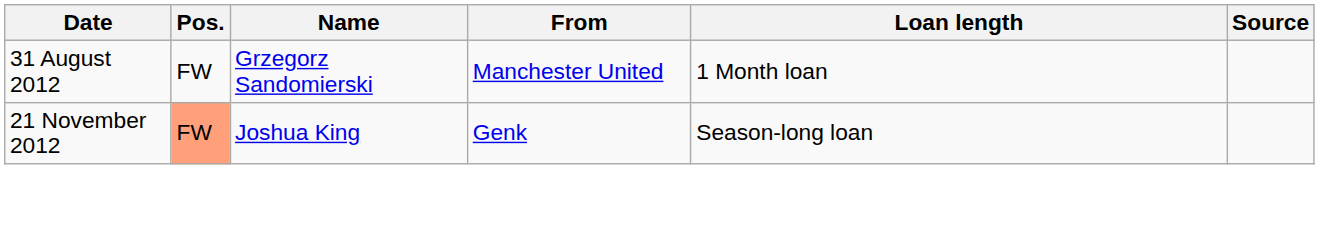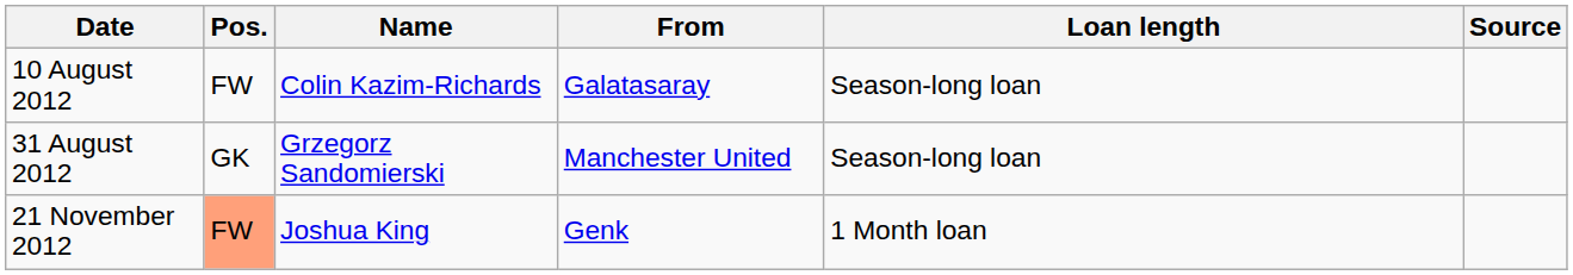 <table class="wikitable">
 <tr>
 <th width= 110>Date</th>
 <th width= 25>Pos.</th>
 <th width= 160>Name</th>
 <th width= 150>From</th>
 <th width= 370>Loan length</th>
 <th width= 30>Source</th>
 </tr>
 <tr>
+<td>10 August 2012</td>
+<td>FW</td>
+<td> <a href='#'>Colin Kazim-Richards</a></td>
+<td> <a href='#'>Galatasaray</a></td>
+<td>Season-long loan</td>
+<td></td>
+</tr>
+<tr>
 <td>31 August 2012</td>
-<td>FW</td>
+<td>GK</td>
 <td> <a href='#'>Grzegorz Sandomierski</a></td>
 <td> <a href='#'>Manchester United</a></td>
-<td>1 Month loan</td>
+<td>Season-long loan</td>
 <td></td>
 </tr>
 <tr>
 <td>21 November 2012</td>
 <td style="background: lightsalmon;">FW</td>
 <td> <a href='#'>Joshua King</a></td>
 <td> <a href='#'>Genk</a></td>
-<td>Season-long loan</td>
+<td>1 Month loan</td>
 <td></td>
 </tr>
 </table>
